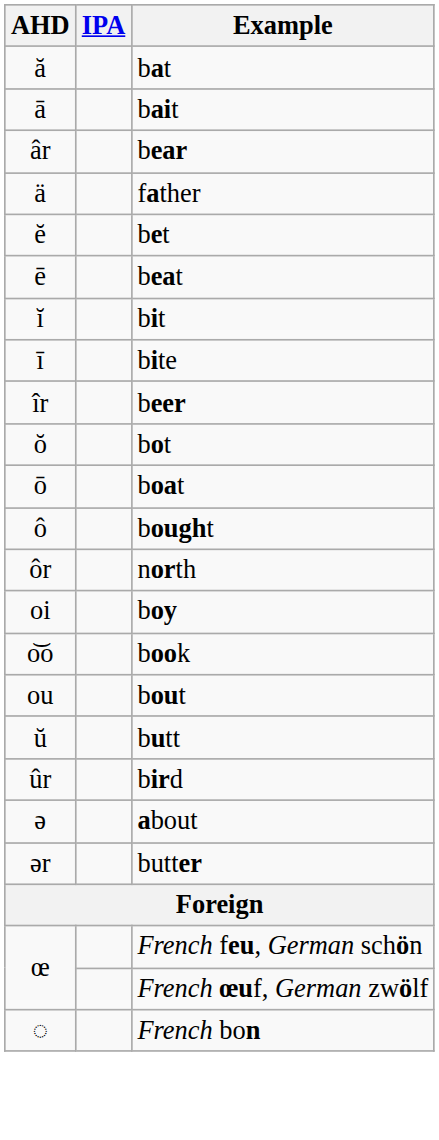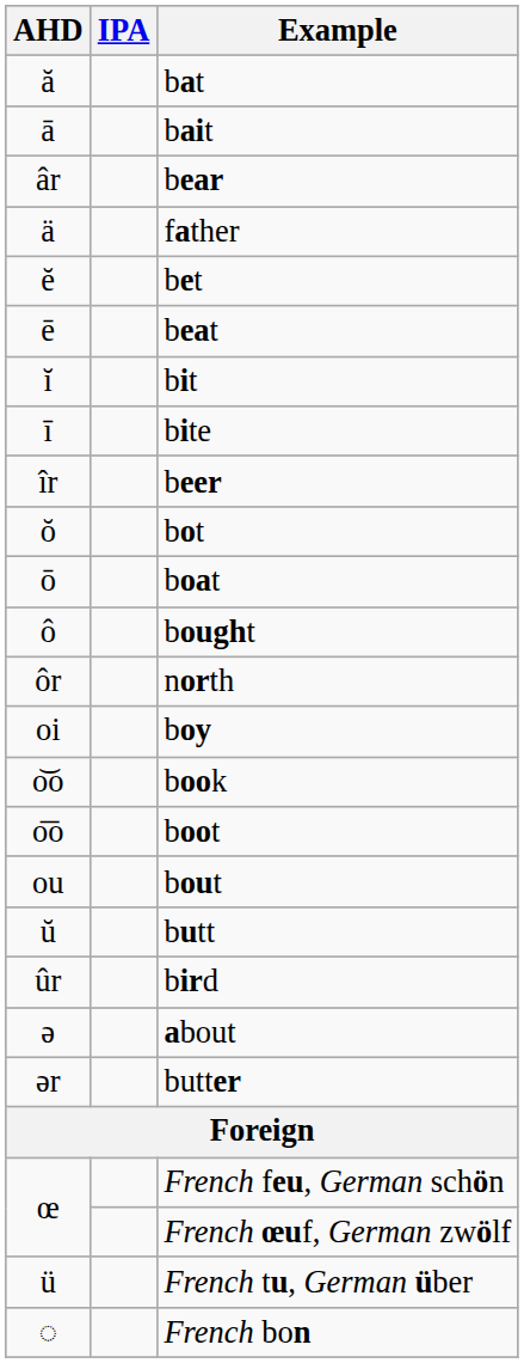 <table class="wikitable" style="text-align:center">
 <tr>
 <th>AHD</th>
 <th><a href='#'>IPA</a></th>
 <th>Example</th>
 </tr>
 <tr>
 <td>ă</td>
 <td></td>
 <td style="text-align:left">b<strong>a</strong>t</td>
 </tr>
 <tr>
 <td>ā</td>
 <td></td>
 <td style="text-align:left">b<strong>ai</strong>t</td>
 </tr>
 <tr>
 <td>âr</td>
 <td></td>
 <td style="text-align:left">b<strong>ear</strong></td>
 </tr>
 <tr>
 <td>ä</td>
 <td></td>
 <td style="text-align:left">f<strong>a</strong>ther</td>
 </tr>
 <tr>
 <td>ĕ</td>
 <td></td>
 <td style="text-align:left">b<strong>e</strong>t</td>
 </tr>
 <tr>
 <td>ē</td>
 <td></td>
 <td style="text-align:left">b<strong>ea</strong>t</td>
 </tr>
 <tr>
 <td>ĭ</td>
 <td></td>
 <td style="text-align:left">b<strong>i</strong>t</td>
 </tr>
 <tr>
 <td>ī</td>
 <td></td>
 <td style="text-align:left">b<strong>i</strong>te</td>
 </tr>
 <tr>
 <td>îr</td>
 <td></td>
 <td style="text-align:left">b<strong>eer</strong></td>
 </tr>
 <tr>
 <td>ŏ</td>
 <td></td>
 <td style="text-align:left">b<strong>o</strong>t</td>
 </tr>
 <tr>
 <td>ō</td>
 <td></td>
 <td style="text-align:left">b<strong>oa</strong>t</td>
 </tr>
 <tr>
 <td>ô</td>
 <td></td>
 <td style="text-align:left">b<strong>ough</strong>t</td>
 </tr>
 <tr>
 <td>ôr</td>
 <td></td>
 <td style="text-align:left">n<strong>or</strong>th</td>
 </tr>
 <tr>
 <td>oi</td>
 <td></td>
 <td style="text-align:left">b<strong>oy</strong></td>
 </tr>
 <tr>
 <td>o͝o</td>
 <td></td>
 <td style="text-align:left">b<strong>oo</strong>k</td>
 </tr>
 <tr>
+<td>o͞o</td>
+<td></td>
+<td style="text-align:left">b<strong>oo</strong>t</td>
+</tr>
+<tr>
 <td>ou</td>
 <td></td>
 <td style="text-align:left">b<strong>ou</strong>t</td>
 </tr>
 <tr>
 <td>ŭ</td>
 <td></td>
 <td style="text-align:left">b<strong>u</strong>tt</td>
 </tr>
 <tr>
 <td>ûr</td>
 <td></td>
 <td style="text-align:left">b<strong>ir</strong>d</td>
 </tr>
 <tr>
 <td>ə</td>
 <td></td>
 <td style="text-align:left"><strong>a</strong>bout</td>
 </tr>
 <tr>
 <td>ər</td>
 <td></td>
 <td style="text-align:left">butt<strong>er</strong></td>
 </tr>
 <tr>
 <th colspan="3">Foreign</th>
 </tr>
 <tr>
 <td rowspan="2">œ</td>
 <td></td>
 <td style="text-align:left"><em>French</em> f<strong>eu</strong>, <em>German</em> sch<strong>ö</strong>n</td>
 </tr>
 <tr>
 <td></td>
 <td style="text-align:left"><em>French</em> <strong>œu</strong>f, <em>German</em> zw<strong>ö</strong>lf</td>
 </tr>
 <tr>
+<td>ü</td>
+<td></td>
+<td style="text-align:left"><em>French</em> t<strong>u</strong>, <em>German</em> <strong>ü</strong>ber</td>
+</tr>
+<tr>
 <td>◌</td>
 <td></td>
 <td style="text-align:left"><em>French</em> bo<strong>n</strong></td>
 </tr>
 </table>
